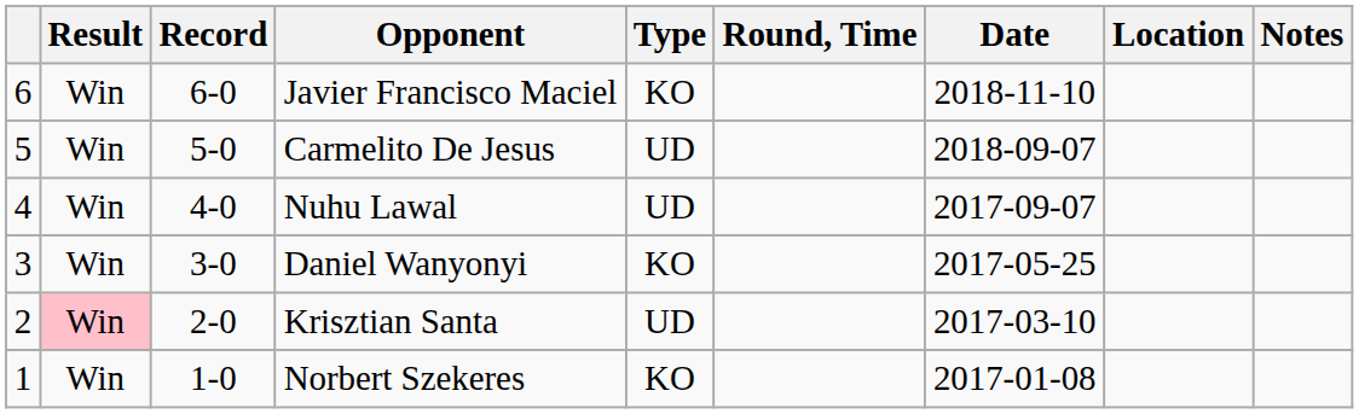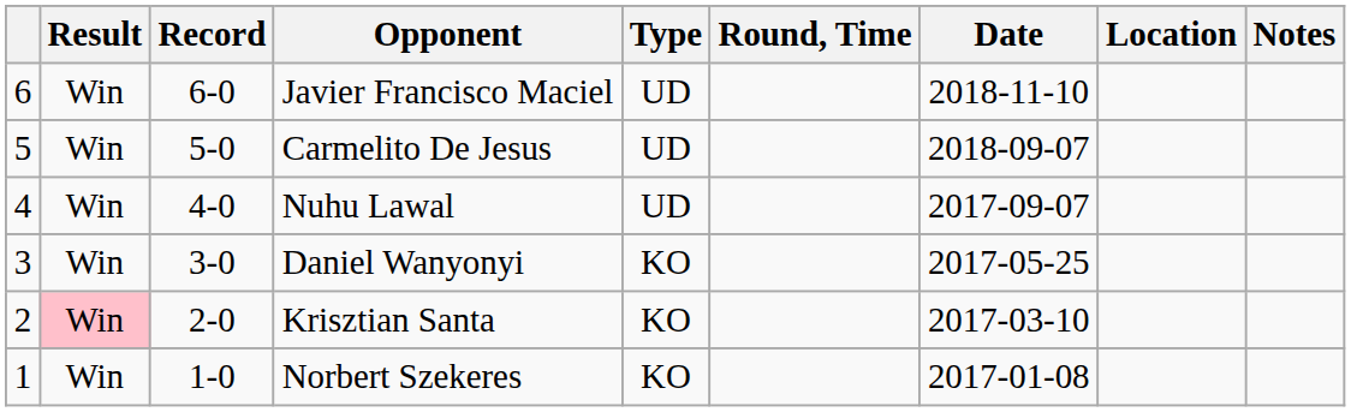 <table class="wikitable" style="text-align:center; font-size:95%">
 <tr>
 <th></th>
 <th>Result</th>
 <th>Record</th>
 <th>Opponent</th>
 <th>Type</th>
 <th>Round, Time</th>
 <th>Date</th>
 <th>Location</th>
 <th>Notes</th>
 </tr>
 <tr align=center>
 <td>6</td>
 <td>Win</td>
 <td>6-0</td>
 <td align=left> Javier Francisco Maciel</td>
-<td>KO</td>
+<td>UD</td>
 <td></td>
 <td>2018-11-10</td>
 <td align=left> </td>
 <td align=left></td>
 </tr>
 <tr align=center>
 <td>5</td>
 <td>Win</td>
 <td>5-0</td>
 <td align=left> Carmelito De Jesus</td>
 <td>UD</td>
 <td></td>
 <td>2018-09-07</td>
 <td align=left> </td>
 <td></td>
 </tr>
 <tr align=center>
 <td>4</td>
 <td>Win</td>
 <td>4-0</td>
 <td align=left> Nuhu Lawal</td>
 <td>UD</td>
 <td></td>
 <td>2017-09-07</td>
 <td align=left> </td>
 <td align=left></td>
 </tr>
 <tr align=center>
 <td>3</td>
 <td>Win</td>
 <td>3-0</td>
 <td align=left> Daniel Wanyonyi</td>
 <td>KO</td>
 <td></td>
 <td>2017-05-25</td>
 <td align=left> </td>
 <td></td>
 </tr>
 <tr align=center>
 <td>2</td>
 <td style="background: pink;">Win</td>
 <td>2-0</td>
 <td align=left> Krisztian Santa</td>
-<td>UD</td>
+<td>KO</td>
 <td></td>
 <td>2017-03-10</td>
 <td align=left> </td>
 <td></td>
 </tr>
 <tr align=center>
 <td>1</td>
 <td>Win</td>
 <td>1-0</td>
 <td align=left> Norbert Szekeres</td>
 <td>KO</td>
 <td></td>
 <td>2017-01-08</td>
 <td align=left> </td>
 <td></td>
 </tr>
 </table>
